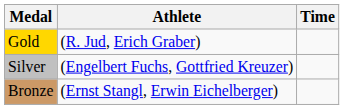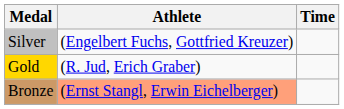 <table class="wikitable">
 <tr>
 <th>Medal</th>
 <th>Athlete</th>
 <th>Time</th>
 </tr>
 <tr>
+<td bgcolor="silver">Silver</td>
+<td> (<a href='#'>Engelbert Fuchs</a>, <a href='#'>Gottfried Kreuzer</a>)</td>
+<td></td>
+</tr>
+<tr>
 <td bgcolor="gold">Gold</td>
 <td> (<a href='#'>R. Jud</a>, <a href='#'>Erich Graber</a>)</td>
 <td></td>
 </tr>
 <tr>
-<td bgcolor="silver">Silver</td>
-<td> (<a href='#'>Engelbert Fuchs</a>, <a href='#'>Gottfried Kreuzer</a>)</td>
-<td></td>
-</tr>
-<tr>
 <td bgcolor="CC9966">Bronze</td>
-<td> (<a href='#'>Ernst Stangl</a>, <a href='#'>Erwin Eichelberger</a>)</td>
+<td style="background: lightsalmon;"> (<a href='#'>Ernst Stangl</a>, <a href='#'>Erwin Eichelberger</a>)</td>
 <td></td>
 </tr>
 </table>
